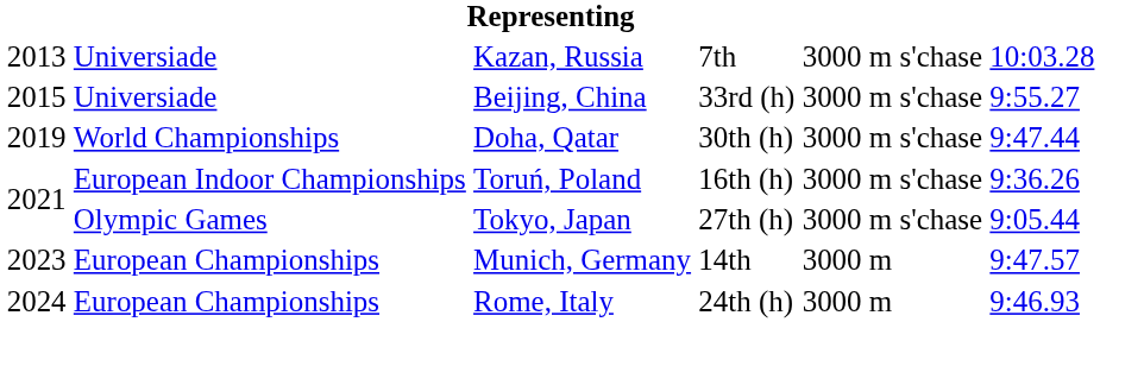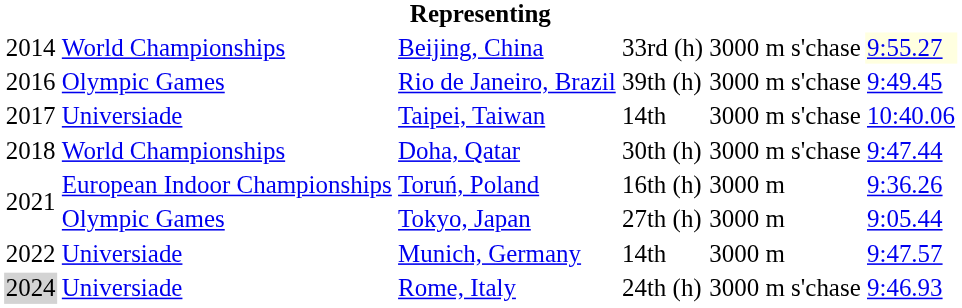 <table>
 <tr>
 <th colspan="6">Representing </th>
 </tr>
 <tr>
-<td>2013</td>
-<td><a href='#'>Universiade</a></td>
-<td><a href='#'>Kazan, Russia</a></td>
-<td>7th</td>
-<td>3000 m s'chase</td>
-<td><a href='#'>10:03.28</a></td>
-</tr>
-<tr>
-<td>2015</td>
-<td><a href='#'>Universiade</a></td>
+<td>2014</td>
+<td><a href='#'>World Championships</a></td>
 <td><a href='#'>Beijing, China</a></td>
 <td>33rd (h)</td>
 <td>3000 m s'chase</td>
-<td><a href='#'>9:55.27</a></td>
+<td style="background: lightyellow;"><a href='#'>9:55.27</a></td>
 </tr>
 <tr>
-<td>2019</td>
+<td>2016</td>
+<td><a href='#'>Olympic Games</a></td>
+<td><a href='#'>Rio de Janeiro, Brazil</a></td>
+<td>39th (h)</td>
+<td>3000 m s'chase</td>
+<td><a href='#'>9:49.45</a></td>
+</tr>
+<tr>
+<td>2017</td>
+<td><a href='#'>Universiade</a></td>
+<td><a href='#'>Taipei, Taiwan</a></td>
+<td>14th</td>
+<td>3000 m s'chase</td>
+<td><a href='#'>10:40.06</a></td>
+</tr>
+<tr>
+<td>2018</td>
 <td><a href='#'>World Championships</a></td>
 <td><a href='#'>Doha, Qatar</a></td>
 <td>30th (h)</td>
 <td>3000 m s'chase</td>
 <td><a href='#'>9:47.44</a></td>
 </tr>
 <tr>
 <td rowspan=2>2021</td>
 <td><a href='#'>European Indoor Championships</a></td>
 <td><a href='#'>Toruń, Poland</a></td>
 <td>16th (h)</td>
-<td>3000 m s'chase</td>
+<td>3000 m</td>
 <td><a href='#'>9:36.26</a></td>
 </tr>
 <tr>
 <td><a href='#'>Olympic Games</a></td>
 <td><a href='#'>Tokyo, Japan</a></td>
 <td>27th (h)</td>
-<td>3000 m s'chase</td>
+<td>3000 m</td>
 <td><a href='#'>9:05.44</a></td>
 </tr>
 <tr>
-<td>2023</td>
-<td><a href='#'>European Championships</a></td>
+<td>2022</td>
+<td><a href='#'>Universiade</a></td>
 <td><a href='#'>Munich, Germany</a></td>
 <td>14th</td>
 <td>3000 m</td>
 <td><a href='#'>9:47.57</a></td>
 </tr>
 <tr>
-<td>2024</td>
-<td><a href='#'>European Championships</a></td>
+<td style="background: lightgrey;">2024</td>
+<td><a href='#'>Universiade</a></td>
 <td><a href='#'>Rome, Italy</a></td>
 <td>24th (h)</td>
-<td>3000 m</td>
+<td>3000 m s'chase</td>
 <td><a href='#'>9:46.93</a></td>
 </tr>
 </table>
